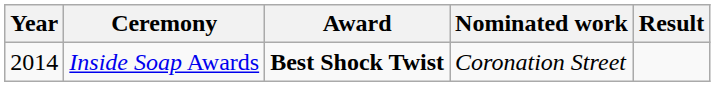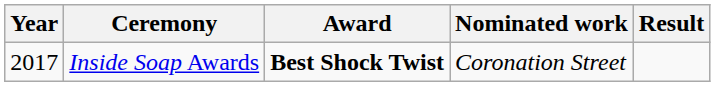 <table class="wikitable">
 <tr>
 <th>Year</th>
 <th>Ceremony</th>
 <th>Award</th>
 <th>Nominated work</th>
 <th>Result</th>
 </tr>
 <tr>
-<td>2014</td>
+<td>2017</td>
 <td><a href='#'><em>Inside Soap</em> Awards</a></td>
 <td><strong>Best Shock Twist</strong></td>
 <td><em>Coronation Street</em></td>
 <td></td>
 </tr>
 </table>
